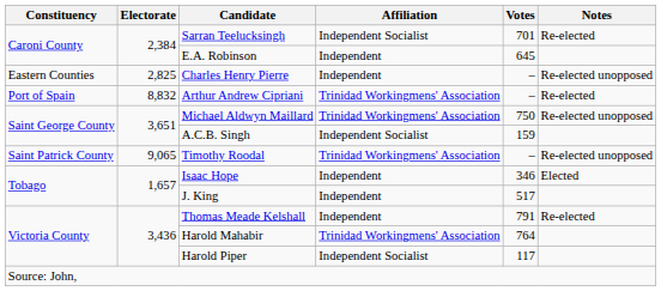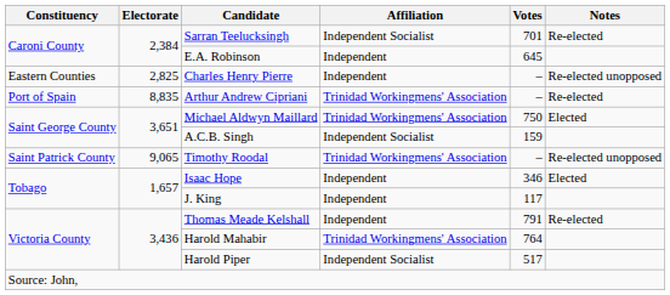 <table class=wikitable>
 <tr>
 <th>Constituency</th>
 <th>Electorate</th>
 <th>Candidate</th>
 <th>Affiliation</th>
 <th>Votes</th>
 <th>Notes</th>
 </tr>
 <tr>
 <td rowspan=2><a href='#'>Caroni County</a></td>
 <td rowspan=2 align=right>2,384</td>
 <td><a href='#'>Sarran Teelucksingh</a></td>
 <td>Independent Socialist</td>
 <td align=right>701</td>
 <td>Re-elected</td>
 </tr>
 <tr>
 <td>E.A. Robinson</td>
 <td>Independent</td>
 <td align=right>645</td>
 <td></td>
 </tr>
 <tr>
 <td>Eastern Counties</td>
 <td align=right>2,825</td>
 <td><a href='#'>Charles Henry Pierre</a></td>
 <td>Independent</td>
 <td align=right>–</td>
 <td>Re-elected unopposed</td>
 </tr>
 <tr>
 <td><a href='#'>Port of Spain</a></td>
-<td align=right>8,832</td>
+<td align=right>8,835</td>
 <td><a href='#'>Arthur Andrew Cipriani</a></td>
 <td><a href='#'>Trinidad Workingmens' Association</a></td>
 <td align=right>–</td>
 <td>Re-elected</td>
 </tr>
 <tr>
 <td rowspan=2><a href='#'>Saint George County</a></td>
 <td rowspan=2 align=right>3,651</td>
 <td><a href='#'>Michael Aldwyn Maillard</a></td>
 <td><a href='#'>Trinidad Workingmens' Association</a></td>
 <td align=right>750</td>
-<td>Re-elected unopposed</td>
+<td>Elected</td>
 </tr>
 <tr>
 <td>A.C.B. Singh</td>
 <td>Independent Socialist</td>
 <td align=right>159</td>
 <td></td>
 </tr>
 <tr>
 <td><a href='#'>Saint Patrick County</a></td>
 <td align=right>9,065</td>
 <td><a href='#'>Timothy Roodal</a></td>
 <td><a href='#'>Trinidad Workingmens' Association</a></td>
 <td align=right>–</td>
 <td>Re-elected unopposed</td>
 </tr>
 <tr>
 <td rowspan=2><a href='#'>Tobago</a></td>
 <td rowspan=2 align=right>1,657</td>
 <td><a href='#'>Isaac Hope</a></td>
 <td>Independent</td>
 <td align=right>346</td>
 <td>Elected</td>
 </tr>
 <tr>
 <td>J. King</td>
 <td>Independent</td>
-<td align=right>517</td>
+<td align=right>117</td>
 <td></td>
 </tr>
 <tr>
 <td rowspan=3><a href='#'>Victoria County</a></td>
 <td align=right rowspan=3>3,436</td>
 <td><a href='#'>Thomas Meade Kelshall</a></td>
 <td>Independent</td>
 <td align=right>791</td>
 <td>Re-elected</td>
 </tr>
 <tr>
 <td>Harold Mahabir</td>
 <td><a href='#'>Trinidad Workingmens' Association</a></td>
 <td align=right>764</td>
 <td></td>
 </tr>
 <tr>
 <td>Harold Piper</td>
 <td>Independent Socialist</td>
-<td align=right>117</td>
+<td align=right>517</td>
 <td></td>
 </tr>
 <tr>
 <td colspan=6>Source: John, </td>
 </tr>
 </table>
